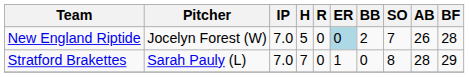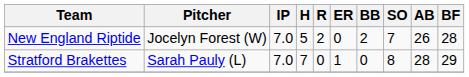 <table class="wikitable">
 <tr>
 <th>Team</th>
 <th>Pitcher</th>
 <th>IP</th>
 <th>H</th>
 <th>R</th>
 <th>ER</th>
 <th>BB</th>
 <th>SO</th>
 <th>AB</th>
 <th>BF</th>
 </tr>
 <tr>
 <td><a href='#'>New England Riptide</a></td>
 <td>Jocelyn Forest (W)</td>
 <td>7.0</td>
 <td>5</td>
+<td>2</td>
 <td>0</td>
-<td style="background: lightblue;">0</td>
 <td>2</td>
 <td>7</td>
 <td>26</td>
 <td>28</td>
 </tr>
 <tr>
 <td><a href='#'>Stratford Brakettes</a></td>
 <td><a href='#'>Sarah Pauly</a> (L)</td>
 <td>7.0</td>
 <td>7</td>
 <td>0</td>
 <td>1</td>
 <td>0</td>
 <td>8</td>
 <td>28</td>
 <td>29</td>
 </tr>
 <tr>
 </tr>
 </table>
